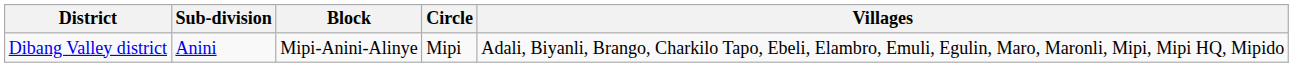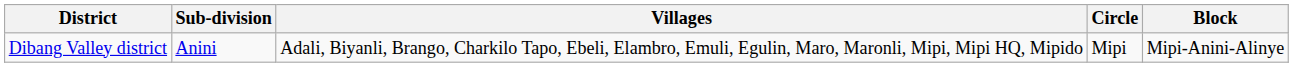 <table class="wikitable">
 <tr>
 <th>District</th>
 <th>Sub-division</th>
+<th>Villages</th>
+<th>Circle</th>
 <th>Block</th>
-<th>Circle</th>
-<th>Villages</th>
 </tr>
 <tr>
 <td><a href='#'>Dibang Valley district</a></td>
 <td><a href='#'>Anini</a></td>
+<td>Adali, Biyanli, Brango, Charkilo Tapo, Ebeli, Elambro, Emuli, Egulin, Maro, Maronli, Mipi, Mipi HQ, Mipido</td>
+<td>Mipi</td>
 <td>Mipi-Anini-Alinye</td>
-<td>Mipi</td>
-<td>Adali, Biyanli, Brango, Charkilo Tapo, Ebeli, Elambro, Emuli, Egulin, Maro, Maronli, Mipi, Mipi HQ, Mipido</td>
 </tr>
 </table>
